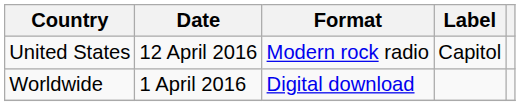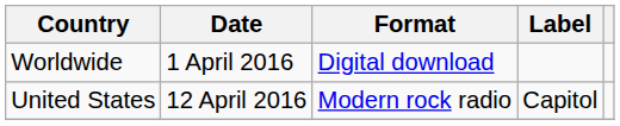 <table class="wikitable">
 <tr>
 <th>Country</th>
 <th>Date</th>
 <th>Format</th>
 <th>Label</th>
 <th></th>
 </tr>
 <tr>
+<td>Worldwide</td>
+<td>1 April 2016</td>
+<td><a href='#'>Digital download</a></td>
+<td></td>
+<td></td>
+</tr>
+<tr>
 <td>United States</td>
 <td>12 April 2016</td>
 <td><a href='#'>Modern rock</a> radio</td>
 <td>Capitol</td>
 <td></td>
 </tr>
 <tr>
-<td>Worldwide</td>
-<td>1 April 2016</td>
-<td><a href='#'>Digital download</a></td>
-<td></td>
-<td></td>
-</tr>
-<tr>
 </tr>
 </table>
